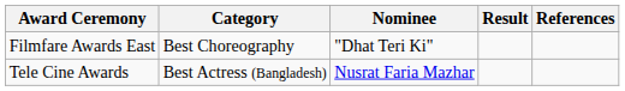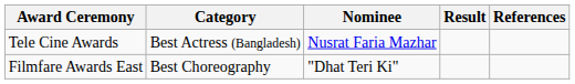 <table class="wikitable">
 <tr>
 <th>Award Ceremony</th>
 <th>Category</th>
 <th>Nominee</th>
 <th>Result</th>
 <th>References</th>
 </tr>
 <tr>
+<td>Tele Cine Awards</td>
+<td>Best Actress <small>(Bangladesh)</small></td>
+<td><a href='#'>Nusrat Faria Mazhar</a></td>
+<td></td>
+<td></td>
+</tr>
+<tr>
 <td>Filmfare Awards East</td>
 <td>Best Choreography</td>
 <td>"Dhat Teri Ki"</td>
 <td></td>
 <td></td>
 </tr>
-<tr>
-<td>Tele Cine Awards</td>
-<td>Best Actress <small>(Bangladesh)</small></td>
-<td><a href='#'>Nusrat Faria Mazhar</a></td>
-<td></td>
-<td></td>
-</tr>
 </table>
